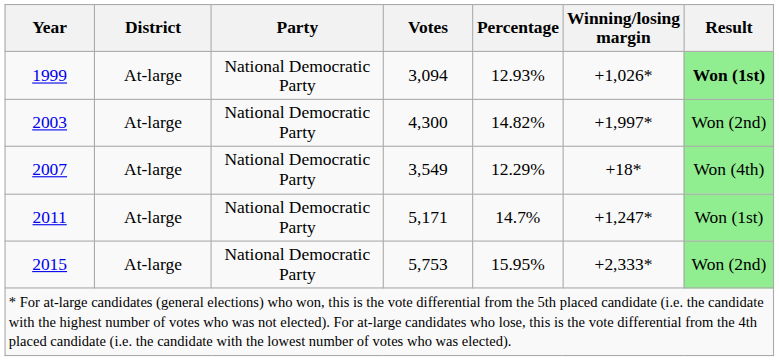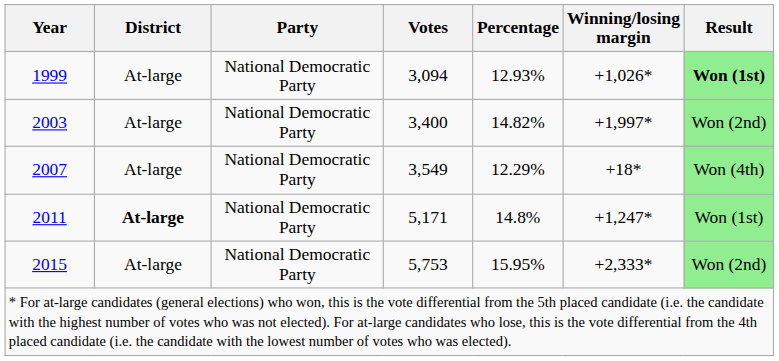 <table class="wikitable" style="margin: 1em auto 1em auto">
 <tr>
 <th align="center" width="75">Year</th>
 <th align="center" width="100">District</th>
 <th align="center" width="150">Party</th>
 <th align="center" width="75">Votes</th>
 <th align="center" width="75">Percentage</th>
 <th align="center" width="75">Winning/losing margin</th>
 <th align="center" width="75">Result</th>
 </tr>
 <tr>
 <td align="center"><a href='#'>1999</a></td>
 <td align="center">At-large</td>
 <td align="center">National Democratic Party</td>
 <td align="center">3,094</td>
 <td align="center">12.93%</td>
 <td align="center">+1,026*</td>
 <td align="center" style="background: #90EE90;"><strong>Won (1st)</strong></td>
 </tr>
 <tr>
 <td align="center"><a href='#'>2003</a></td>
 <td align="center">At-large</td>
 <td align="center">National Democratic Party</td>
-<td align="center">4,300</td>
+<td align="center">3,400</td>
 <td align="center">14.82%</td>
 <td align="center">+1,997*</td>
 <td align="center" style="background: #90EE90;">Won (2nd)</td>
 </tr>
 <tr>
 <td align="center"><a href='#'>2007</a></td>
 <td align="center">At-large</td>
 <td align="center">National Democratic Party</td>
 <td align="center">3,549</td>
 <td align="center">12.29%</td>
 <td align="center">+18*</td>
 <td align="center" style="background: #90EE90;">Won (4th)</td>
 </tr>
 <tr>
 <td align="center"><a href='#'>2011</a></td>
-<td align="center">At-large</td>
+<td align="center"><strong>At-large</strong></td>
 <td align="center">National Democratic Party</td>
 <td align="center">5,171</td>
-<td align="center">14.7%</td>
+<td align="center">14.8%</td>
 <td align="center">+1,247*</td>
 <td align="center" style="background: #90EE90;">Won (1st)</td>
 </tr>
 <tr>
 <td align="center"><a href='#'>2015</a></td>
 <td align="center">At-large</td>
 <td align="center">National Democratic Party</td>
 <td align="center">5,753</td>
 <td align="center">15.95%</td>
 <td align="center">+2,333*</td>
 <td align="center" style="background: #90EE90;">Won (2nd)</td>
 </tr>
 <tr>
 <td colspan=7><small>* For at-large candidates (general elections) who won, this is the vote differential from the 5th placed candidate (i.e. the candidate with the highest number of votes who was not elected). For at-large candidates who lose, this is the vote differential from the 4th placed candidate (i.e. the candidate with the lowest number of votes who was elected).</small></td>
 </tr>
 </table>
